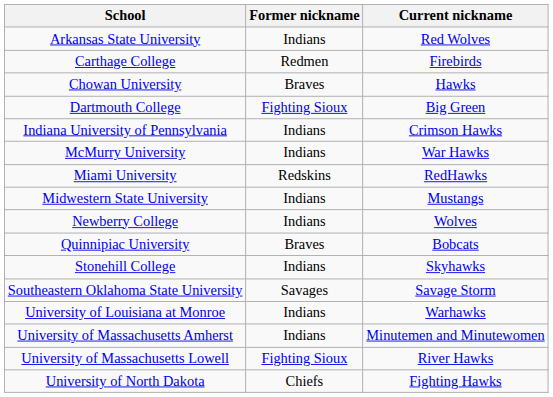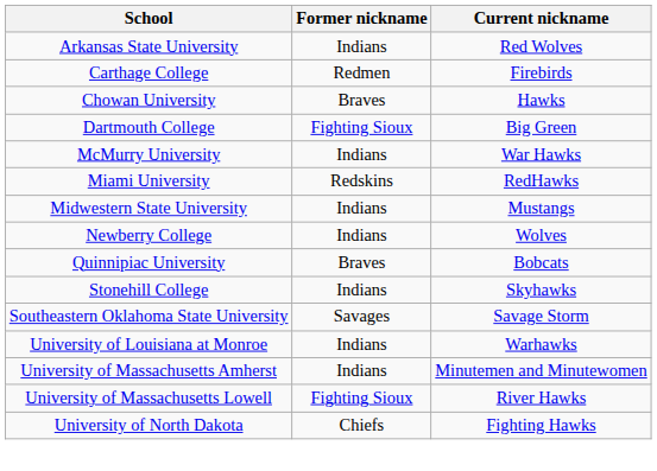 <table class="wikitable sortable">
 <tr>
 <th>School</th>
 <th>Former nickname</th>
 <th>Current nickname</th>
 </tr>
 <tr style="text-align:center;">
 <td><a href='#'>Arkansas State University</a></td>
 <td>Indians</td>
 <td><a href='#'>Red Wolves</a></td>
 </tr>
 <tr style="text-align:center;">
 <td><a href='#'>Carthage College</a></td>
 <td>Redmen</td>
 <td><a href='#'>Firebirds</a></td>
 </tr>
 <tr style="text-align:center;">
 <td><a href='#'>Chowan University</a></td>
 <td>Braves</td>
 <td><a href='#'>Hawks</a></td>
 </tr>
 <tr style="text-align:center;">
 <td><a href='#'>Dartmouth College</a></td>
 <td><a href='#'>Fighting Sioux</a></td>
 <td><a href='#'>Big Green</a></td>
-</tr>
-<tr style="text-align:center;">
-<td><a href='#'>Indiana University of Pennsylvania</a></td>
-<td>Indians</td>
-<td><a href='#'>Crimson Hawks</a></td>
 </tr>
 <tr style="text-align:center;">
 <td><a href='#'>McMurry University</a></td>
 <td>Indians</td>
 <td><a href='#'>War Hawks</a></td>
 </tr>
 <tr style="text-align:center;">
 <td><a href='#'>Miami University</a></td>
 <td>Redskins</td>
 <td><a href='#'>RedHawks</a></td>
 </tr>
 <tr style="text-align:center;">
 <td><a href='#'>Midwestern State University</a></td>
 <td>Indians</td>
 <td><a href='#'>Mustangs</a></td>
 </tr>
 <tr style="text-align:center;">
 <td><a href='#'>Newberry College</a></td>
 <td>Indians</td>
 <td><a href='#'>Wolves</a></td>
 </tr>
 <tr style="text-align:center;">
 <td><a href='#'>Quinnipiac University</a></td>
 <td>Braves</td>
 <td><a href='#'>Bobcats</a></td>
 </tr>
 <tr style="text-align:center;">
 <td><a href='#'>Stonehill College</a></td>
 <td>Indians</td>
 <td><a href='#'>Skyhawks</a></td>
 </tr>
 <tr style="text-align:center;">
 <td><a href='#'>Southeastern Oklahoma State University</a></td>
 <td>Savages</td>
 <td><a href='#'>Savage Storm</a></td>
 </tr>
 <tr style="text-align:center;">
 <td><a href='#'>University of Louisiana at Monroe</a></td>
 <td>Indians</td>
 <td><a href='#'>Warhawks</a></td>
 </tr>
 <tr style="text-align:center;">
 <td><a href='#'>University of Massachusetts Amherst</a></td>
 <td>Indians</td>
 <td><a href='#'>Minutemen and Minutewomen</a></td>
 </tr>
 <tr style="text-align:center;">
 <td><a href='#'>University of Massachusetts Lowell</a></td>
 <td><a href='#'>Fighting Sioux</a></td>
 <td><a href='#'>River Hawks</a></td>
 </tr>
 <tr style="text-align:center;">
 <td><a href='#'>University of North Dakota</a></td>
 <td>Chiefs</td>
 <td><a href='#'>Fighting Hawks</a></td>
 </tr>
 </table>
